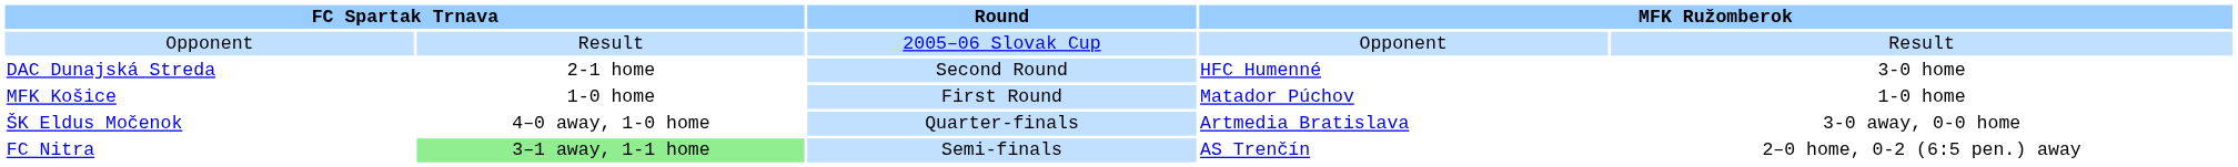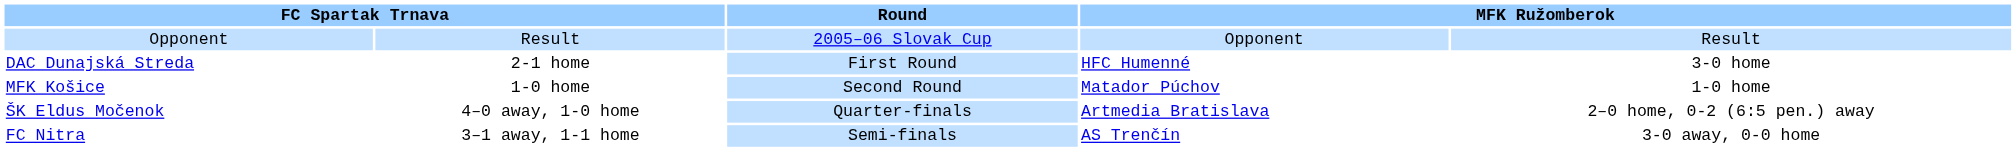 <table style="width:100%; text-align:center;">
 <tr style="vertical-align:top; background:#9cf;">
 <th colspan=2 style="width:1*">FC Spartak Trnava</th>
 <th><strong>Round</strong></th>
 <th colspan=2 style="width:1*">MFK Ružomberok</th>
 </tr>
 <tr style="vertical-align:top; background:#c1e0ff;">
 <td>Opponent</td>
 <td>Result</td>
 <td><a href='#'>2005–06 Slovak Cup</a></td>
 <td>Opponent</td>
 <td>Result</td>
 </tr>
 <tr>
 <td align=left><a href='#'>DAC Dunajská Streda</a></td>
 <td>2-1 home</td>
-<td style="background:#c1e0ff;">Second Round</td>
+<td style="background:#c1e0ff;">First Round</td>
 <td align=left><a href='#'>HFC Humenné</a></td>
 <td>3-0 home</td>
 </tr>
 <tr>
 <td align=left><a href='#'>MFK Košice</a></td>
 <td>1-0 home</td>
-<td style="background:#c1e0ff;">First Round</td>
+<td style="background:#c1e0ff;">Second Round</td>
 <td align=left><a href='#'>Matador Púchov</a></td>
 <td>1-0 home</td>
 </tr>
 <tr>
 <td align=left><a href='#'>ŠK Eldus Močenok</a></td>
 <td>4–0 away, 1-0 home</td>
 <td style="background:#c1e0ff;">Quarter-finals</td>
 <td align=left><a href='#'>Artmedia Bratislava</a></td>
-<td>3-0 away, 0-0 home</td>
+<td>2–0 home, 0-2 (6:5 pen.) away</td>
 </tr>
 <tr>
 <td align=left><a href='#'>FC Nitra</a></td>
-<td style="background: lightgreen;">3–1 away, 1-1 home</td>
+<td>3–1 away, 1-1 home</td>
 <td style="background:#c1e0ff;">Semi-finals</td>
 <td align=left><a href='#'>AS Trenčín</a></td>
-<td>2–0 home, 0-2 (6:5 pen.) away</td>
+<td>3-0 away, 0-0 home</td>
 </tr>
 </table>
